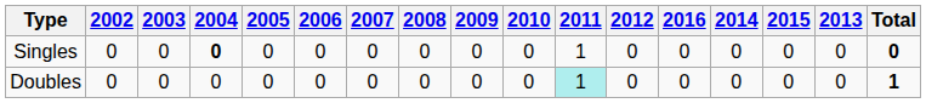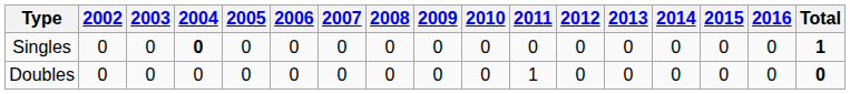 <table class="wikitable">
 <tr style="background:#ffc;">
 <th scope="col">Type</th>
 <th scope="col"><a href='#'>2002</a></th>
 <th scope="col"><a href='#'>2003</a></th>
 <th scope="col"><a href='#'>2004</a></th>
 <th scope="col"><a href='#'>2005</a></th>
 <th scope="col"><a href='#'>2006</a></th>
 <th scope="col"><a href='#'>2007</a></th>
 <th scope="col"><a href='#'>2008</a></th>
 <th scope="col"><a href='#'>2009</a></th>
 <th scope="col"><a href='#'>2010</a></th>
 <th scope="col"><a href='#'>2011</a></th>
 <th scope="col"><a href='#'>2012</a></th>
-<th scope="col"><a href='#'>2016</a></th>
+<th scope="col"><a href='#'>2013</a></th>
 <th scope="col"><a href='#'>2014</a></th>
 <th scope="col"><a href='#'>2015</a></th>
-<th scope="col"><a href='#'>2013</a></th>
+<th scope="col"><a href='#'>2016</a></th>
 <th scope="col">Total</th>
 </tr>
 <tr align=center>
 <td>Singles</td>
 <td>0</td>
 <td>0</td>
 <td><strong>0</strong></td>
+<td>0</td>
+<td>0</td>
+<td>0</td>
+<td>0</td>
+<td>0</td>
+<td>0</td>
+<td>0</td>
+<td>0</td>
+<td>0</td>
+<td>0</td>
+<td>0</td>
+<td>0</td>
+<td><strong>1</strong></td>
+</tr>
+<tr align=center>
+<td>Doubles</td>
+<td>0</td>
+<td>0</td>
+<td>0</td>
 <td>0</td>
 <td>0</td>
 <td>0</td>
 <td>0</td>
 <td>0</td>
 <td>0</td>
 <td>1</td>
 <td>0</td>
 <td>0</td>
 <td>0</td>
 <td>0</td>
 <td>0</td>
 <td><strong>0</strong></td>
 </tr>
-<tr align=center>
-<td>Doubles</td>
-<td>0</td>
-<td>0</td>
-<td>0</td>
-<td>0</td>
-<td>0</td>
-<td>0</td>
-<td>0</td>
-<td>0</td>
-<td>0</td>
-<td style="background: paleturquoise;">1</td>
-<td>0</td>
-<td>0</td>
-<td>0</td>
-<td>0</td>
-<td>0</td>
-<td><strong>1</strong></td>
-</tr>
 </table>
